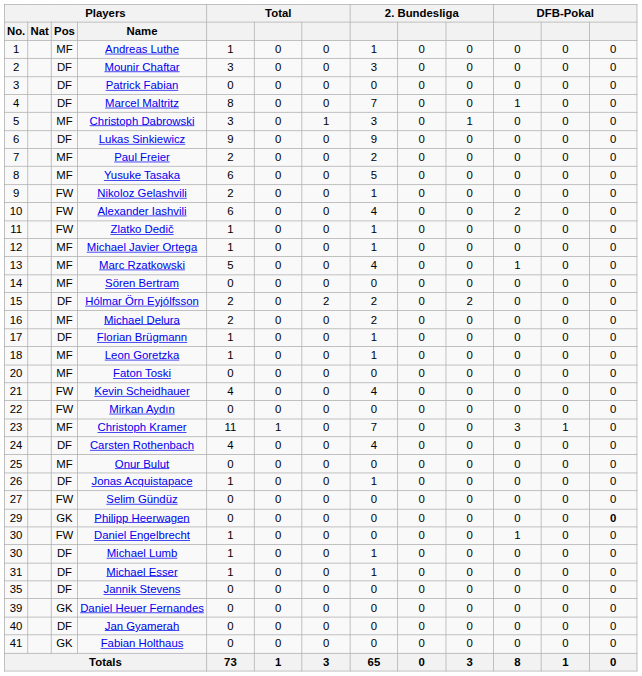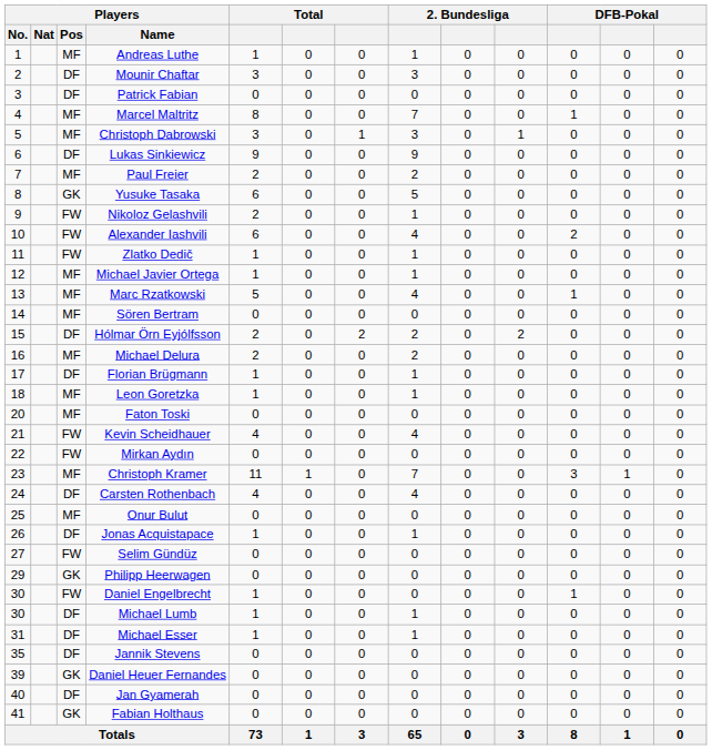 <table class="wikitable sortable" style="text-align:center;">
 <tr>
 <th colspan="4">Players</th>
 <th colspan="3">Total</th>
 <th colspan="3">2. Bundesliga</th>
 <th colspan="3">DFB-Pokal</th>
 </tr>
 <tr>
 <th>No.</th>
 <th>Nat</th>
 <th>Pos</th>
 <th>Name</th>
 <th style="width:60px;"></th>
 <th style="width:60px;"></th>
 <th style="width:60px;"></th>
 <th style="width:60px;"></th>
 <th style="width:60px;"></th>
 <th style="width:60px;"></th>
 <th style="width:60px;"></th>
 <th style="width:60px;"></th>
 <th style="width:60px;"></th>
 </tr>
 <tr>
 <td>1</td>
 <td></td>
 <td>MF</td>
 <td><a href='#'>Andreas Luthe</a></td>
 <td>1</td>
 <td>0</td>
 <td>0</td>
 <td>1</td>
 <td>0</td>
 <td>0</td>
 <td>0</td>
 <td>0</td>
 <td>0</td>
 </tr>
 <tr>
 <td>2</td>
 <td></td>
 <td>DF</td>
 <td><a href='#'>Mounir Chaftar</a></td>
 <td>3</td>
 <td>0</td>
 <td>0</td>
 <td>3</td>
 <td>0</td>
 <td>0</td>
 <td>0</td>
 <td>0</td>
 <td>0</td>
 </tr>
 <tr>
 <td>3</td>
 <td></td>
 <td>DF</td>
 <td><a href='#'>Patrick Fabian</a></td>
 <td>0</td>
 <td>0</td>
 <td>0</td>
 <td>0</td>
 <td>0</td>
 <td>0</td>
 <td>0</td>
 <td>0</td>
 <td>0</td>
 </tr>
 <tr>
 <td>4</td>
 <td></td>
-<td>DF</td>
+<td>MF</td>
 <td><a href='#'>Marcel Maltritz</a></td>
 <td>8</td>
 <td>0</td>
 <td>0</td>
 <td>7</td>
 <td>0</td>
 <td>0</td>
 <td>1</td>
 <td>0</td>
 <td>0</td>
 </tr>
 <tr>
 <td>5</td>
 <td></td>
 <td>MF</td>
 <td><a href='#'>Christoph Dabrowski</a></td>
 <td>3</td>
 <td>0</td>
 <td>1</td>
 <td>3</td>
 <td>0</td>
 <td>1</td>
 <td>0</td>
 <td>0</td>
 <td>0</td>
 </tr>
 <tr>
 <td>6</td>
 <td></td>
 <td>DF</td>
 <td><a href='#'>Lukas Sinkiewicz</a></td>
 <td>9</td>
 <td>0</td>
 <td>0</td>
 <td>9</td>
 <td>0</td>
 <td>0</td>
 <td>0</td>
 <td>0</td>
 <td>0</td>
 </tr>
 <tr>
 <td>7</td>
 <td></td>
 <td>MF</td>
 <td><a href='#'>Paul Freier</a></td>
 <td>2</td>
 <td>0</td>
 <td>0</td>
 <td>2</td>
 <td>0</td>
 <td>0</td>
 <td>0</td>
 <td>0</td>
 <td>0</td>
 </tr>
 <tr>
 <td>8</td>
 <td></td>
-<td>MF</td>
+<td>GK</td>
 <td><a href='#'>Yusuke Tasaka</a></td>
 <td>6</td>
 <td>0</td>
 <td>0</td>
 <td>5</td>
 <td>0</td>
 <td>0</td>
 <td>0</td>
 <td>0</td>
 <td>0</td>
 </tr>
 <tr>
 <td>9</td>
 <td></td>
 <td>FW</td>
 <td><a href='#'>Nikoloz Gelashvili</a></td>
 <td>2</td>
 <td>0</td>
 <td>0</td>
 <td>1</td>
 <td>0</td>
 <td>0</td>
 <td>0</td>
 <td>0</td>
 <td>0</td>
 </tr>
 <tr>
 <td>10</td>
 <td></td>
 <td>FW</td>
 <td><a href='#'>Alexander Iashvili</a></td>
 <td>6</td>
 <td>0</td>
 <td>0</td>
 <td>4</td>
 <td>0</td>
 <td>0</td>
 <td>2</td>
 <td>0</td>
 <td>0</td>
 </tr>
 <tr>
 <td>11</td>
 <td></td>
 <td>FW</td>
 <td><a href='#'>Zlatko Dedič</a></td>
 <td>1</td>
 <td>0</td>
 <td>0</td>
 <td>1</td>
 <td>0</td>
 <td>0</td>
 <td>0</td>
 <td>0</td>
 <td>0</td>
 </tr>
 <tr>
 <td>12</td>
 <td></td>
 <td>MF</td>
 <td><a href='#'>Michael Javier Ortega</a></td>
 <td>1</td>
 <td>0</td>
 <td>0</td>
 <td>1</td>
 <td>0</td>
 <td>0</td>
 <td>0</td>
 <td>0</td>
 <td>0</td>
 </tr>
 <tr>
 <td>13</td>
 <td></td>
 <td>MF</td>
 <td><a href='#'>Marc Rzatkowski</a></td>
 <td>5</td>
 <td>0</td>
 <td>0</td>
 <td>4</td>
 <td>0</td>
 <td>0</td>
 <td>1</td>
 <td>0</td>
 <td>0</td>
 </tr>
 <tr>
 <td>14</td>
 <td></td>
 <td>MF</td>
 <td><a href='#'>Sören Bertram</a></td>
 <td>0</td>
 <td>0</td>
 <td>0</td>
 <td>0</td>
 <td>0</td>
 <td>0</td>
 <td>0</td>
 <td>0</td>
 <td>0</td>
 </tr>
 <tr>
 <td>15</td>
 <td></td>
 <td>DF</td>
 <td><a href='#'>Hólmar Örn Eyjólfsson</a></td>
 <td>2</td>
 <td>0</td>
 <td>2</td>
 <td>2</td>
 <td>0</td>
 <td>2</td>
 <td>0</td>
 <td>0</td>
 <td>0</td>
 </tr>
 <tr>
 <td>16</td>
 <td></td>
 <td>MF</td>
 <td><a href='#'>Michael Delura</a></td>
 <td>2</td>
 <td>0</td>
 <td>0</td>
 <td>2</td>
 <td>0</td>
 <td>0</td>
 <td>0</td>
 <td>0</td>
 <td>0</td>
 </tr>
 <tr>
 <td>17</td>
 <td></td>
 <td>DF</td>
 <td><a href='#'>Florian Brügmann</a></td>
 <td>1</td>
 <td>0</td>
 <td>0</td>
 <td>1</td>
 <td>0</td>
 <td>0</td>
 <td>0</td>
 <td>0</td>
 <td>0</td>
 </tr>
 <tr>
 <td>18</td>
 <td></td>
 <td>MF</td>
 <td><a href='#'>Leon Goretzka</a></td>
 <td>1</td>
 <td>0</td>
 <td>0</td>
 <td>1</td>
 <td>0</td>
 <td>0</td>
 <td>0</td>
 <td>0</td>
 <td>0</td>
 </tr>
 <tr>
 <td>20</td>
 <td></td>
 <td>MF</td>
 <td><a href='#'>Faton Toski</a></td>
 <td>0</td>
 <td>0</td>
 <td>0</td>
 <td>0</td>
 <td>0</td>
 <td>0</td>
 <td>0</td>
 <td>0</td>
 <td>0</td>
 </tr>
 <tr>
 <td>21</td>
 <td></td>
 <td>FW</td>
 <td><a href='#'>Kevin Scheidhauer</a></td>
 <td>4</td>
 <td>0</td>
 <td>0</td>
 <td>4</td>
 <td>0</td>
 <td>0</td>
 <td>0</td>
 <td>0</td>
 <td>0</td>
 </tr>
 <tr>
 <td>22</td>
 <td></td>
 <td>FW</td>
 <td><a href='#'>Mirkan Aydın</a></td>
 <td>0</td>
 <td>0</td>
 <td>0</td>
 <td>0</td>
 <td>0</td>
 <td>0</td>
 <td>0</td>
 <td>0</td>
 <td>0</td>
 </tr>
 <tr>
 <td>23</td>
 <td></td>
 <td>MF</td>
 <td><a href='#'>Christoph Kramer</a></td>
 <td>11</td>
 <td>1</td>
 <td>0</td>
 <td>7</td>
 <td>0</td>
 <td>0</td>
 <td>3</td>
 <td>1</td>
 <td>0</td>
 </tr>
 <tr>
 <td>24</td>
 <td></td>
 <td>DF</td>
 <td><a href='#'>Carsten Rothenbach</a></td>
 <td>4</td>
 <td>0</td>
 <td>0</td>
 <td>4</td>
 <td>0</td>
 <td>0</td>
 <td>0</td>
 <td>0</td>
 <td>0</td>
 </tr>
 <tr>
 <td>25</td>
 <td></td>
 <td>MF</td>
 <td><a href='#'>Onur Bulut</a></td>
 <td>0</td>
 <td>0</td>
 <td>0</td>
 <td>0</td>
 <td>0</td>
 <td>0</td>
 <td>0</td>
 <td>0</td>
 <td>0</td>
 </tr>
 <tr>
 <td>26</td>
 <td></td>
 <td>DF</td>
 <td><a href='#'>Jonas Acquistapace</a></td>
 <td>1</td>
 <td>0</td>
 <td>0</td>
 <td>1</td>
 <td>0</td>
 <td>0</td>
 <td>0</td>
 <td>0</td>
 <td>0</td>
 </tr>
 <tr>
 <td>27</td>
 <td></td>
 <td>FW</td>
 <td><a href='#'>Selim Gündüz</a></td>
 <td>0</td>
 <td>0</td>
 <td>0</td>
 <td>0</td>
 <td>0</td>
 <td>0</td>
 <td>0</td>
 <td>0</td>
 <td>0</td>
 </tr>
 <tr>
 <td>29</td>
 <td></td>
 <td>GK</td>
 <td><a href='#'>Philipp Heerwagen</a></td>
 <td>0</td>
 <td>0</td>
 <td>0</td>
 <td>0</td>
 <td>0</td>
 <td>0</td>
 <td>0</td>
 <td>0</td>
-<td><strong>0</strong></td>
+<td>0</td>
 </tr>
 <tr>
 <td>30</td>
 <td></td>
 <td>FW</td>
 <td><a href='#'>Daniel Engelbrecht</a></td>
 <td>1</td>
 <td>0</td>
 <td>0</td>
 <td>0</td>
 <td>0</td>
 <td>0</td>
 <td>1</td>
 <td>0</td>
 <td>0</td>
 </tr>
 <tr>
 <td>30</td>
 <td></td>
 <td>DF</td>
 <td><a href='#'>Michael Lumb</a></td>
 <td>1</td>
 <td>0</td>
 <td>0</td>
 <td>1</td>
 <td>0</td>
 <td>0</td>
 <td>0</td>
 <td>0</td>
 <td>0</td>
 </tr>
 <tr>
 <td>31</td>
 <td></td>
 <td>DF</td>
 <td><a href='#'>Michael Esser</a></td>
 <td>1</td>
 <td>0</td>
 <td>0</td>
 <td>1</td>
 <td>0</td>
 <td>0</td>
 <td>0</td>
 <td>0</td>
 <td>0</td>
 </tr>
 <tr>
 <td>35</td>
 <td></td>
 <td>DF</td>
 <td><a href='#'>Jannik Stevens</a></td>
 <td>0</td>
 <td>0</td>
 <td>0</td>
 <td>0</td>
 <td>0</td>
 <td>0</td>
 <td>0</td>
 <td>0</td>
 <td>0</td>
 </tr>
 <tr>
 <td>39</td>
 <td></td>
 <td>GK</td>
 <td><a href='#'>Daniel Heuer Fernandes</a></td>
 <td>0</td>
 <td>0</td>
 <td>0</td>
 <td>0</td>
 <td>0</td>
 <td>0</td>
 <td>0</td>
 <td>0</td>
 <td>0</td>
 </tr>
 <tr>
 <td>40</td>
 <td></td>
 <td>DF</td>
 <td><a href='#'>Jan Gyamerah</a></td>
 <td>0</td>
 <td>0</td>
 <td>0</td>
 <td>0</td>
 <td>0</td>
 <td>0</td>
 <td>0</td>
 <td>0</td>
 <td>0</td>
 </tr>
 <tr>
 <td>41</td>
 <td></td>
 <td>GK</td>
 <td><a href='#'>Fabian Holthaus</a></td>
 <td>0</td>
 <td>0</td>
 <td>0</td>
 <td>0</td>
 <td>0</td>
 <td>0</td>
 <td>0</td>
 <td>0</td>
 <td>0</td>
 </tr>
 <tr class="sortbottom">
 <th colspan="4">Totals</th>
 <th>73</th>
 <th>1</th>
 <th>3</th>
 <th>65</th>
 <th>0</th>
 <th>3</th>
 <th>8</th>
 <th>1</th>
 <th>0</th>
 </tr>
 </table>
